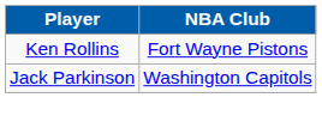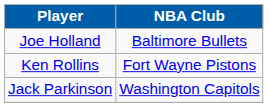 <table class="wikitable" style="text-align:center;">
 <tr>
 <th style="background:#005DAA; color:#fff;">Player</th>
 <th style="background:#005DAA; color:#fff;">NBA Club</th>
+</tr>
+<tr>
+<td><a href='#'>Joe Holland</a></td>
+<td><a href='#'>Baltimore Bullets</a></td>
 </tr>
 <tr>
 <td><a href='#'>Ken Rollins</a></td>
 <td><a href='#'>Fort Wayne Pistons</a></td>
 </tr>
 <tr>
 <td><a href='#'>Jack Parkinson</a></td>
 <td><a href='#'>Washington Capitols</a></td>
 </tr>
 <tr>
 </tr>
 </table>
